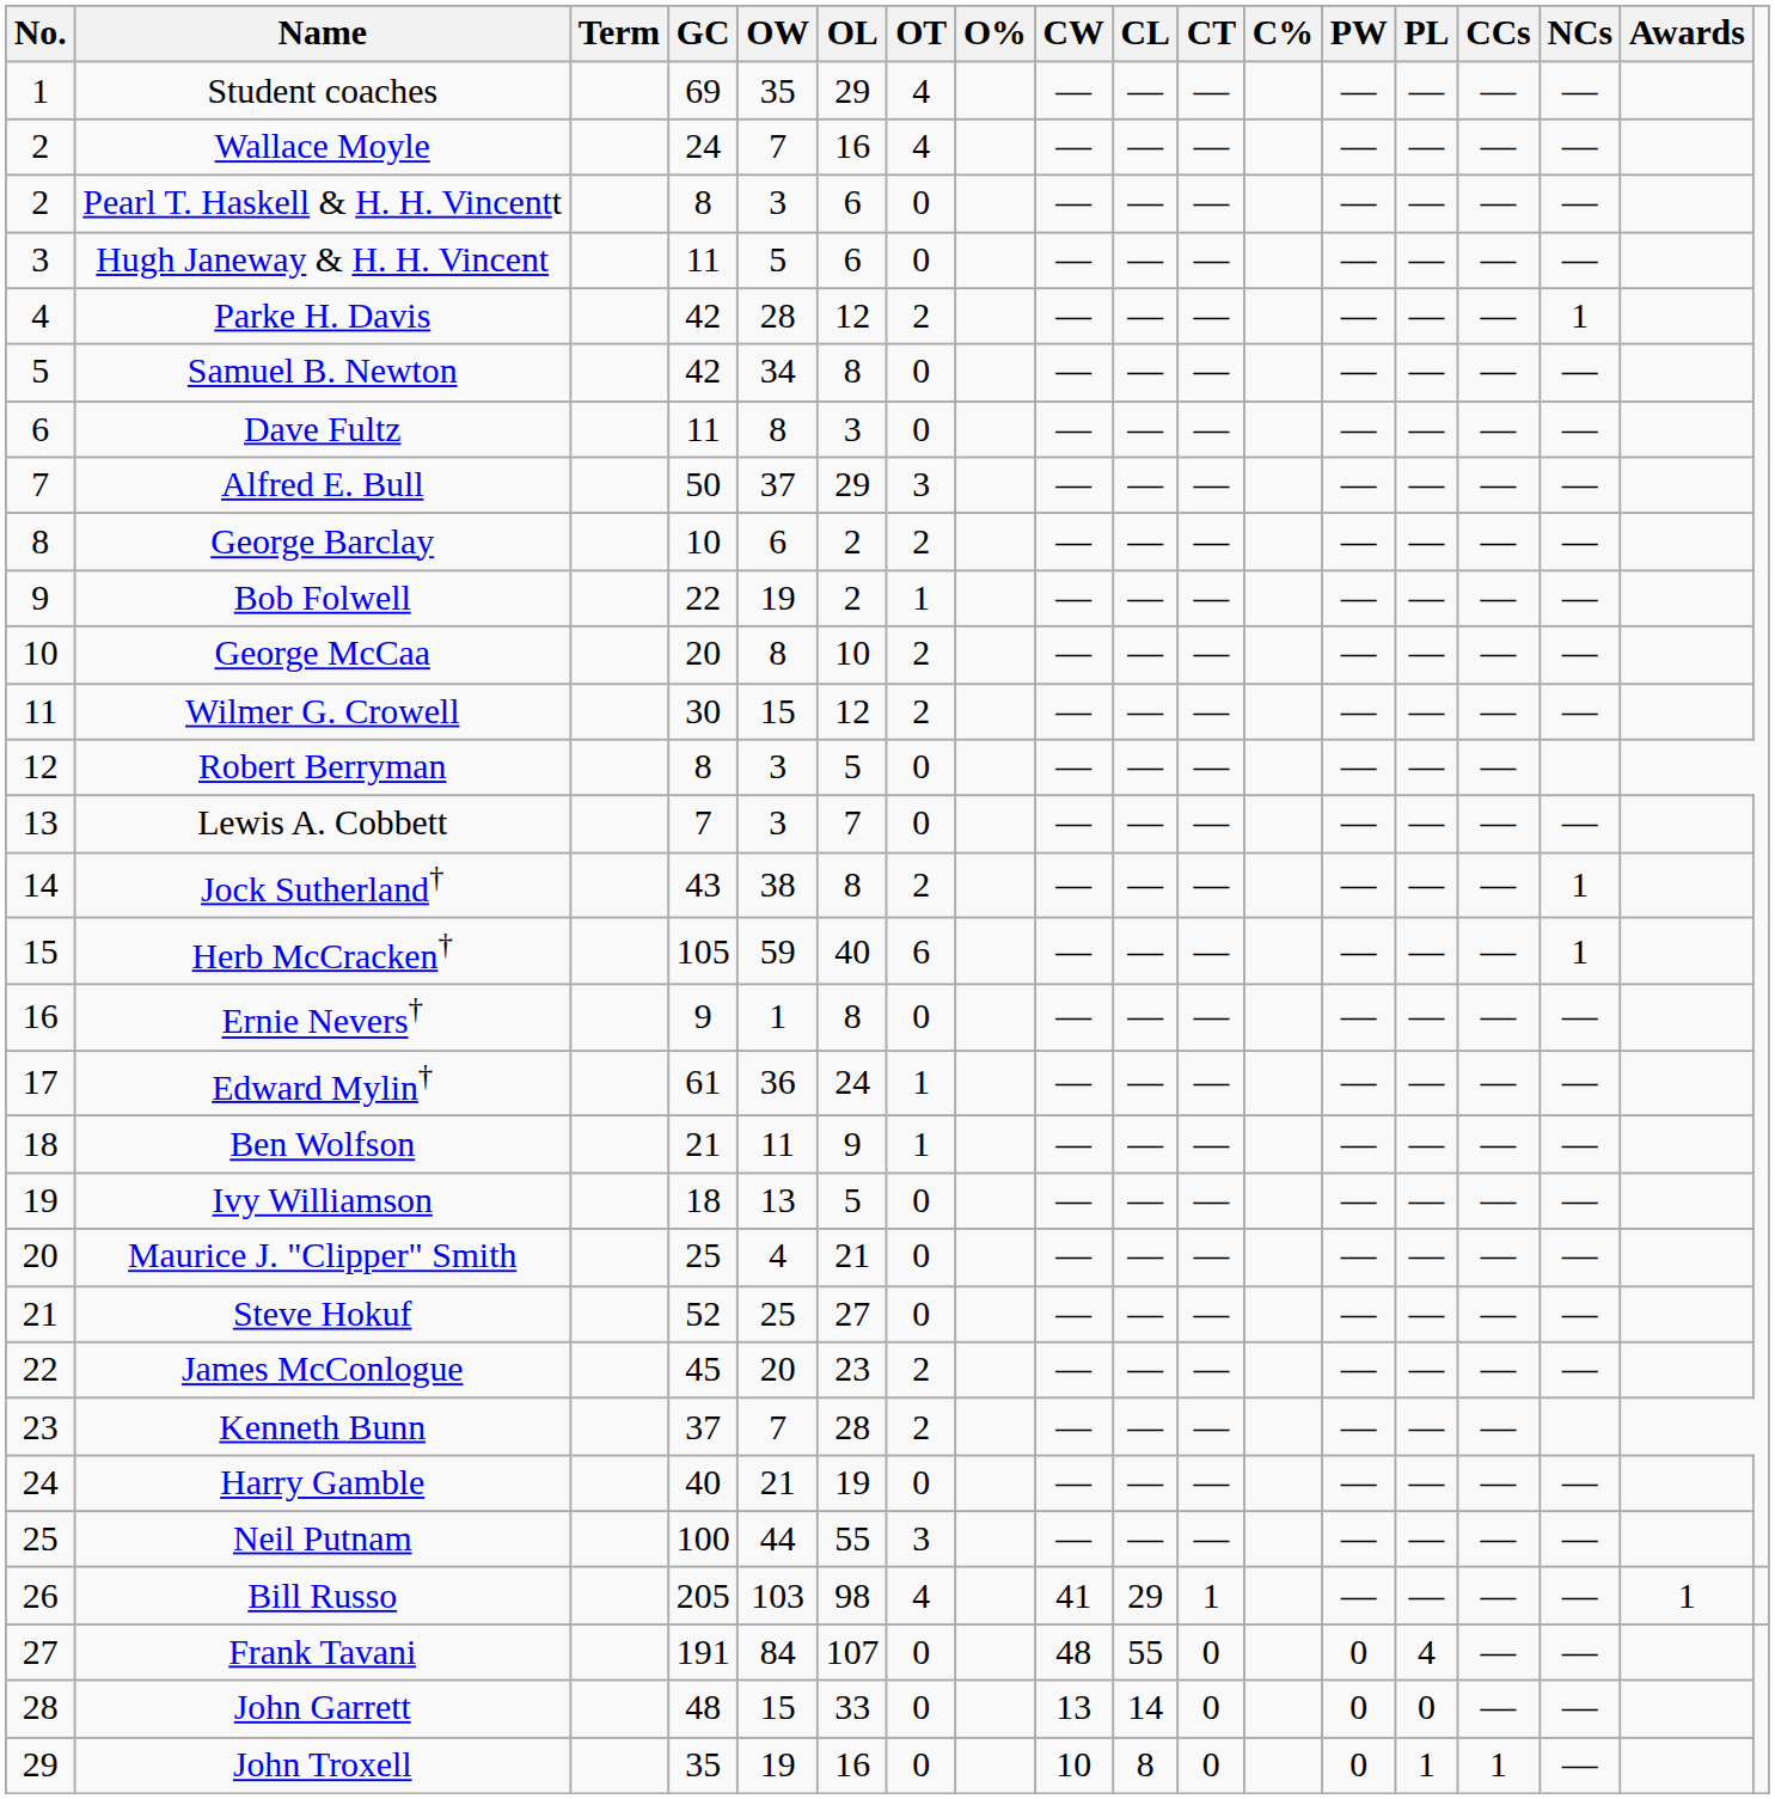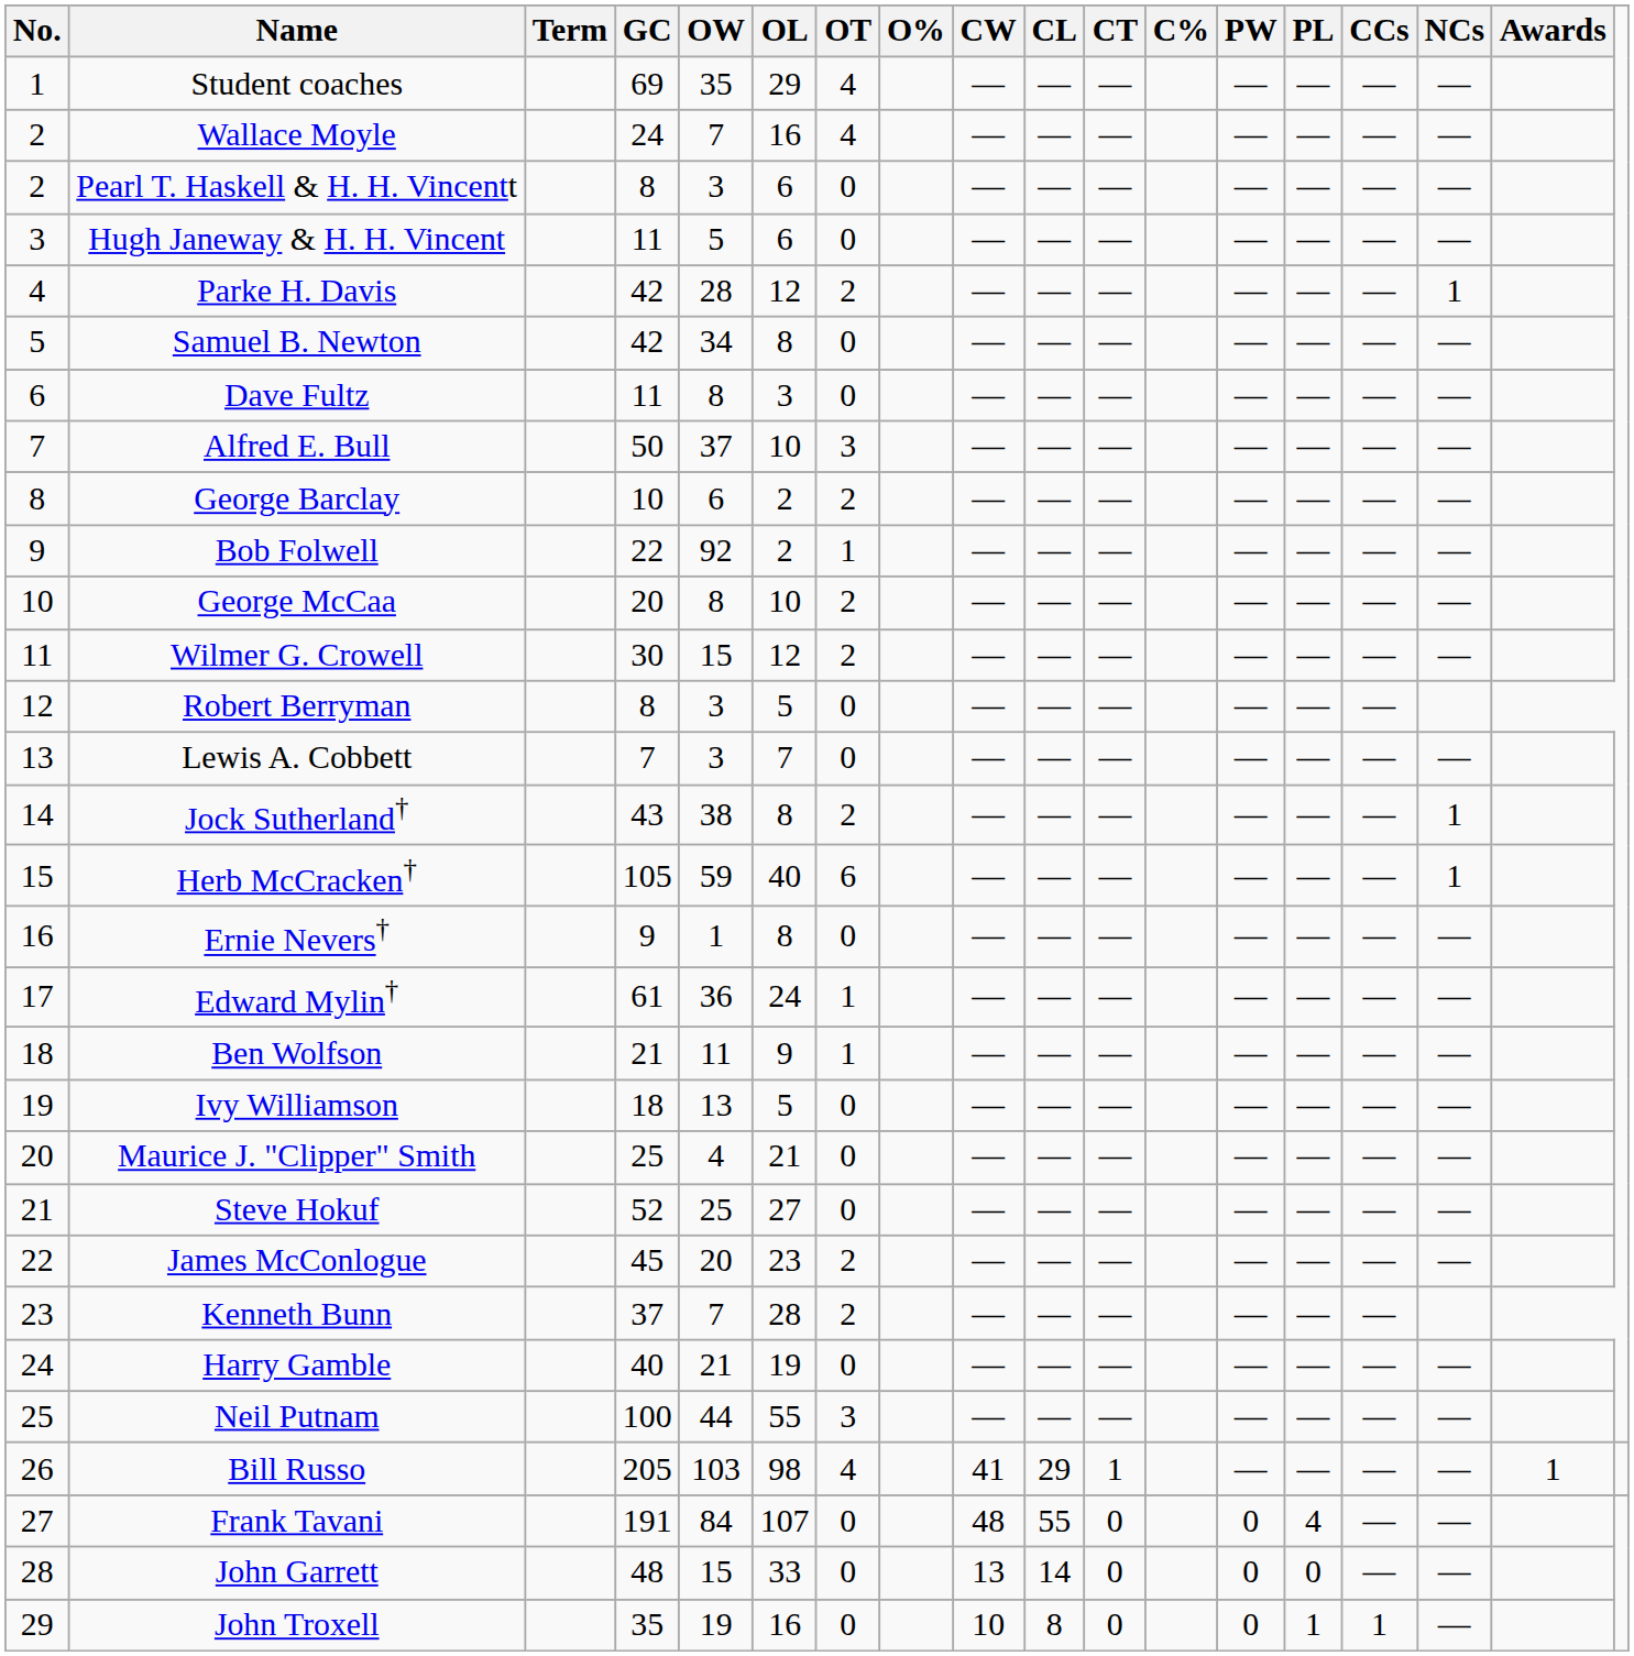 <table class="wikitable sortable" style="text-align:center">
 <tr>
 <th>No.</th>
 <th>Name</th>
 <th>Term</th>
 <th>GC</th>
 <th>OW</th>
 <th>OL</th>
 <th>OT</th>
 <th>O%</th>
 <th>CW</th>
 <th>CL</th>
 <th>CT</th>
 <th>C%</th>
 <th>PW</th>
 <th>PL</th>
 <th>CCs</th>
 <th>NCs</th>
 <th class="unsortable">Awards</th>
 </tr>
 <tr>
 <td>1</td>
 <td>Student coaches</td>
 <td></td>
 <td>69</td>
 <td>35</td>
 <td>29</td>
 <td>4</td>
 <td></td>
 <td>—</td>
 <td>—</td>
 <td>—</td>
 <td></td>
 <td>—</td>
 <td>—</td>
 <td>—</td>
 <td>—</td>
 <td></td>
 </tr>
 <tr>
 <td>2</td>
 <td><a href='#'>Wallace Moyle</a></td>
 <td></td>
 <td>24</td>
 <td>7</td>
 <td>16</td>
 <td>4</td>
 <td></td>
 <td>—</td>
 <td>—</td>
 <td>—</td>
 <td></td>
 <td>—</td>
 <td>—</td>
 <td>—</td>
 <td>—</td>
 <td></td>
 </tr>
 <tr>
 <td>2</td>
 <td><a href='#'>Pearl T. Haskell</a> & <a href='#'>H. H. Vincent</a>t</td>
 <td></td>
 <td>8</td>
 <td>3</td>
 <td>6</td>
 <td>0</td>
 <td></td>
 <td>—</td>
 <td>—</td>
 <td>—</td>
 <td></td>
 <td>—</td>
 <td>—</td>
 <td>—</td>
 <td>—</td>
 <td></td>
 </tr>
 <tr>
 <td>3</td>
 <td><a href='#'>Hugh Janeway</a> & <a href='#'>H. H. Vincent</a></td>
 <td></td>
 <td>11</td>
 <td>5</td>
 <td>6</td>
 <td>0</td>
 <td></td>
 <td>—</td>
 <td>—</td>
 <td>—</td>
 <td></td>
 <td>—</td>
 <td>—</td>
 <td>—</td>
 <td>—</td>
 <td></td>
 </tr>
 <tr>
 <td>4</td>
 <td><a href='#'>Parke H. Davis</a></td>
 <td></td>
 <td>42</td>
 <td>28</td>
 <td>12</td>
 <td>2</td>
 <td></td>
 <td>—</td>
 <td>—</td>
 <td>—</td>
 <td></td>
 <td>—</td>
 <td>—</td>
 <td>—</td>
 <td>1</td>
 <td></td>
 </tr>
 <tr>
 <td>5</td>
 <td><a href='#'>Samuel B. Newton</a></td>
 <td></td>
 <td>42</td>
 <td>34</td>
 <td>8</td>
 <td>0</td>
 <td></td>
 <td>—</td>
 <td>—</td>
 <td>—</td>
 <td></td>
 <td>—</td>
 <td>—</td>
 <td>—</td>
 <td>—</td>
 <td></td>
 </tr>
 <tr>
 <td>6</td>
 <td><a href='#'>Dave Fultz</a></td>
 <td></td>
 <td>11</td>
 <td>8</td>
 <td>3</td>
 <td>0</td>
 <td></td>
 <td>—</td>
 <td>—</td>
 <td>—</td>
 <td></td>
 <td>—</td>
 <td>—</td>
 <td>—</td>
 <td>—</td>
 <td></td>
 </tr>
 <tr>
 <td>7</td>
 <td><a href='#'>Alfred E. Bull</a></td>
 <td></td>
 <td>50</td>
 <td>37</td>
-<td>29</td>
+<td>10</td>
 <td>3</td>
 <td></td>
 <td>—</td>
 <td>—</td>
 <td>—</td>
 <td></td>
 <td>—</td>
 <td>—</td>
 <td>—</td>
 <td>—</td>
 <td></td>
 </tr>
 <tr>
 <td>8</td>
 <td><a href='#'>George Barclay</a></td>
 <td></td>
 <td>10</td>
 <td>6</td>
 <td>2</td>
 <td>2</td>
 <td></td>
 <td>—</td>
 <td>—</td>
 <td>—</td>
 <td></td>
 <td>—</td>
 <td>—</td>
 <td>—</td>
 <td>—</td>
 <td></td>
 </tr>
 <tr>
 <td>9</td>
 <td><a href='#'>Bob Folwell</a></td>
 <td></td>
 <td>22</td>
-<td>19</td>
+<td>92</td>
 <td>2</td>
 <td>1</td>
 <td></td>
 <td>—</td>
 <td>—</td>
 <td>—</td>
 <td></td>
 <td>—</td>
 <td>—</td>
 <td>—</td>
 <td>—</td>
 <td></td>
 </tr>
 <tr>
 <td>10</td>
 <td><a href='#'>George McCaa</a></td>
 <td></td>
 <td>20</td>
 <td>8</td>
 <td>10</td>
 <td>2</td>
 <td></td>
 <td>—</td>
 <td>—</td>
 <td>—</td>
 <td></td>
 <td>—</td>
 <td>—</td>
 <td>—</td>
 <td>—</td>
 <td></td>
 </tr>
 <tr>
 <td>11</td>
 <td><a href='#'>Wilmer G. Crowell</a></td>
 <td></td>
 <td>30</td>
 <td>15</td>
 <td>12</td>
 <td>2</td>
 <td></td>
 <td>—</td>
 <td>—</td>
 <td>—</td>
 <td></td>
 <td>—</td>
 <td>—</td>
 <td>—</td>
 <td>—</td>
 <td></td>
 </tr>
 <tr>
 <td>12</td>
 <td><a href='#'>Robert Berryman</a></td>
 <td></td>
 <td>8</td>
 <td>3</td>
 <td>5</td>
 <td>0</td>
 <td></td>
 <td>—</td>
 <td>—</td>
 <td>—</td>
 <td></td>
 <td>—</td>
 <td>—</td>
 <td>—</td>
 <td></td>
 </tr>
 <tr>
 <td>13</td>
 <td>Lewis A. Cobbett</td>
 <td></td>
 <td>7</td>
 <td>3</td>
 <td>7</td>
 <td>0</td>
 <td></td>
 <td>—</td>
 <td>—</td>
 <td>—</td>
 <td></td>
 <td>—</td>
 <td>—</td>
 <td>—</td>
 <td>—</td>
 <td></td>
 </tr>
 <tr>
 <td>14</td>
 <td><a href='#'>Jock Sutherland</a><sup>†</sup></td>
 <td></td>
 <td>43</td>
 <td>38</td>
 <td>8</td>
 <td>2</td>
 <td></td>
 <td>—</td>
 <td>—</td>
 <td>—</td>
 <td></td>
 <td>—</td>
 <td>—</td>
 <td>—</td>
 <td>1</td>
 <td></td>
 </tr>
 <tr>
 <td>15</td>
 <td><a href='#'>Herb McCracken</a><sup>†</sup></td>
 <td></td>
 <td>105</td>
 <td>59</td>
 <td>40</td>
 <td>6</td>
 <td></td>
 <td>—</td>
 <td>—</td>
 <td>—</td>
 <td></td>
 <td>—</td>
 <td>—</td>
 <td>—</td>
 <td>1</td>
 <td></td>
 </tr>
 <tr>
 <td>16</td>
 <td><a href='#'>Ernie Nevers</a><sup>†</sup></td>
 <td></td>
 <td>9</td>
 <td>1</td>
 <td>8</td>
 <td>0</td>
 <td></td>
 <td>—</td>
 <td>—</td>
 <td>—</td>
 <td></td>
 <td>—</td>
 <td>—</td>
 <td>—</td>
 <td>—</td>
 <td></td>
 </tr>
 <tr>
 <td>17</td>
 <td><a href='#'>Edward Mylin</a><sup>†</sup></td>
 <td></td>
 <td>61</td>
 <td>36</td>
 <td>24</td>
 <td>1</td>
 <td></td>
 <td>—</td>
 <td>—</td>
 <td>—</td>
 <td></td>
 <td>—</td>
 <td>—</td>
 <td>—</td>
 <td>—</td>
 <td></td>
 </tr>
 <tr>
 <td>18</td>
 <td><a href='#'>Ben Wolfson</a></td>
 <td></td>
 <td>21</td>
 <td>11</td>
 <td>9</td>
 <td>1</td>
 <td></td>
 <td>—</td>
 <td>—</td>
 <td>—</td>
 <td></td>
 <td>—</td>
 <td>—</td>
 <td>—</td>
 <td>—</td>
 <td></td>
 </tr>
 <tr>
 <td>19</td>
 <td><a href='#'>Ivy Williamson</a></td>
 <td></td>
 <td>18</td>
 <td>13</td>
 <td>5</td>
 <td>0</td>
 <td></td>
 <td>—</td>
 <td>—</td>
 <td>—</td>
 <td></td>
 <td>—</td>
 <td>—</td>
 <td>—</td>
 <td>—</td>
 <td></td>
 </tr>
 <tr>
 <td>20</td>
 <td><a href='#'>Maurice J. "Clipper" Smith</a></td>
 <td></td>
 <td>25</td>
 <td>4</td>
 <td>21</td>
 <td>0</td>
 <td></td>
 <td>—</td>
 <td>—</td>
 <td>—</td>
 <td></td>
 <td>—</td>
 <td>—</td>
 <td>—</td>
 <td>—</td>
 <td></td>
 </tr>
 <tr>
 <td>21</td>
 <td><a href='#'>Steve Hokuf</a></td>
 <td></td>
 <td>52</td>
 <td>25</td>
 <td>27</td>
 <td>0</td>
 <td></td>
 <td>—</td>
 <td>—</td>
 <td>—</td>
 <td></td>
 <td>—</td>
 <td>—</td>
 <td>—</td>
 <td>—</td>
 <td></td>
 </tr>
 <tr>
 <td>22</td>
 <td><a href='#'>James McConlogue</a></td>
 <td></td>
 <td>45</td>
 <td>20</td>
 <td>23</td>
 <td>2</td>
 <td></td>
 <td>—</td>
 <td>—</td>
 <td>—</td>
 <td></td>
 <td>—</td>
 <td>—</td>
 <td>—</td>
 <td>—</td>
 <td></td>
 </tr>
 <tr>
 <td>23</td>
 <td><a href='#'>Kenneth Bunn</a></td>
 <td></td>
 <td>37</td>
 <td>7</td>
 <td>28</td>
 <td>2</td>
 <td></td>
 <td>—</td>
 <td>—</td>
 <td>—</td>
 <td></td>
 <td>—</td>
 <td>—</td>
 <td>—</td>
 <td></td>
 </tr>
 <tr>
 <td>24</td>
 <td><a href='#'>Harry Gamble</a></td>
 <td></td>
 <td>40</td>
 <td>21</td>
 <td>19</td>
 <td>0</td>
 <td></td>
 <td>—</td>
 <td>—</td>
 <td>—</td>
 <td></td>
 <td>—</td>
 <td>—</td>
 <td>—</td>
 <td>—</td>
 <td></td>
 </tr>
 <tr>
 <td>25</td>
 <td><a href='#'>Neil Putnam</a></td>
 <td></td>
 <td>100</td>
 <td>44</td>
 <td>55</td>
 <td>3</td>
 <td></td>
 <td>—</td>
 <td>—</td>
 <td>—</td>
 <td></td>
 <td>—</td>
 <td>—</td>
 <td>—</td>
 <td>—</td>
 <td></td>
 </tr>
 <tr>
 <td>26</td>
 <td><a href='#'>Bill Russo</a></td>
 <td></td>
 <td>205</td>
 <td>103</td>
 <td>98</td>
 <td>4</td>
 <td></td>
 <td>41</td>
 <td>29</td>
 <td>1</td>
 <td></td>
 <td>—</td>
 <td>—</td>
 <td>—</td>
 <td>—</td>
 <td>1</td>
 <td></td>
 </tr>
 <tr>
 <td>27</td>
 <td><a href='#'>Frank Tavani</a></td>
 <td></td>
 <td>191</td>
 <td>84</td>
 <td>107</td>
 <td>0</td>
 <td></td>
 <td>48</td>
 <td>55</td>
 <td>0</td>
 <td></td>
 <td>0</td>
 <td>4</td>
 <td>—</td>
 <td>—</td>
 <td></td>
 </tr>
 <tr>
 <td>28</td>
 <td><a href='#'>John Garrett</a></td>
 <td></td>
 <td>48</td>
 <td>15</td>
 <td>33</td>
 <td>0</td>
 <td></td>
 <td>13</td>
 <td>14</td>
 <td>0</td>
 <td></td>
 <td>0</td>
 <td>0</td>
 <td>—</td>
 <td>—</td>
 <td></td>
 </tr>
 <tr>
 <td>29</td>
 <td><a href='#'>John Troxell</a></td>
 <td></td>
 <td>35</td>
 <td>19</td>
 <td>16</td>
 <td>0</td>
 <td></td>
 <td>10</td>
 <td>8</td>
 <td>0</td>
 <td></td>
 <td>0</td>
 <td>1</td>
 <td>1</td>
 <td>—</td>
 <td></td>
 </tr>
 </table>
